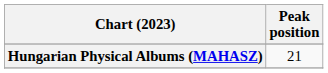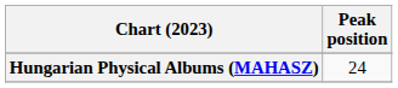 <table class="wikitable sortable plainrowheaders" style="text-align:center">
 <tr>
 <th scope="col">Chart (2023)</th>
 <th scope="col">Peak<br>position</th>
 </tr>
 <tr>
 </tr>
 <tr>
 <th scope="row">Hungarian Physical Albums (<a href='#'>MAHASZ</a>)</th>
-<td>21</td>
+<td>24</td>
 </tr>
 <tr>
 </tr>
 <tr>
 </tr>
 </table>
